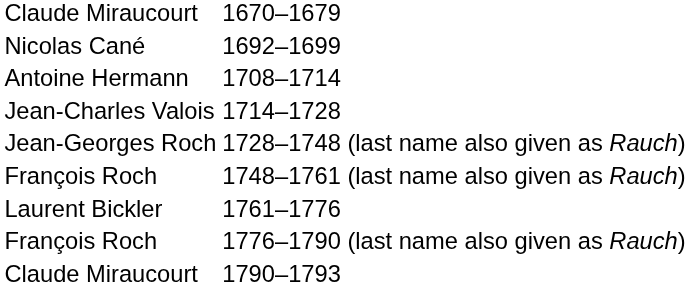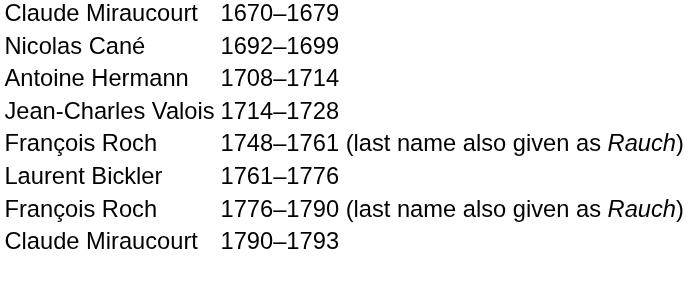 <table>
 <tr>
 <td>Claude Miraucourt</td>
 <td>1670–1679</td>
 </tr>
 <tr>
 <td>Nicolas Cané</td>
 <td>1692–1699</td>
 </tr>
 <tr>
 <td>Antoine Hermann</td>
 <td>1708–1714</td>
 </tr>
 <tr>
 <td>Jean-Charles Valois</td>
 <td>1714–1728</td>
 </tr>
 <tr>
-<td>Jean-Georges Roch</td>
-<td>1728–1748 (last name also given as <em>Rauch</em>)</td>
-</tr>
-<tr>
 <td>François Roch</td>
 <td>1748–1761 (last name also given as <em>Rauch</em>)</td>
 </tr>
 <tr>
 <td>Laurent Bickler</td>
 <td>1761–1776</td>
 </tr>
 <tr>
 <td>François Roch</td>
 <td>1776–1790 (last name also given as <em>Rauch</em>)</td>
 </tr>
 <tr>
 <td>Claude Miraucourt</td>
 <td>1790–1793</td>
 </tr>
 </table>
